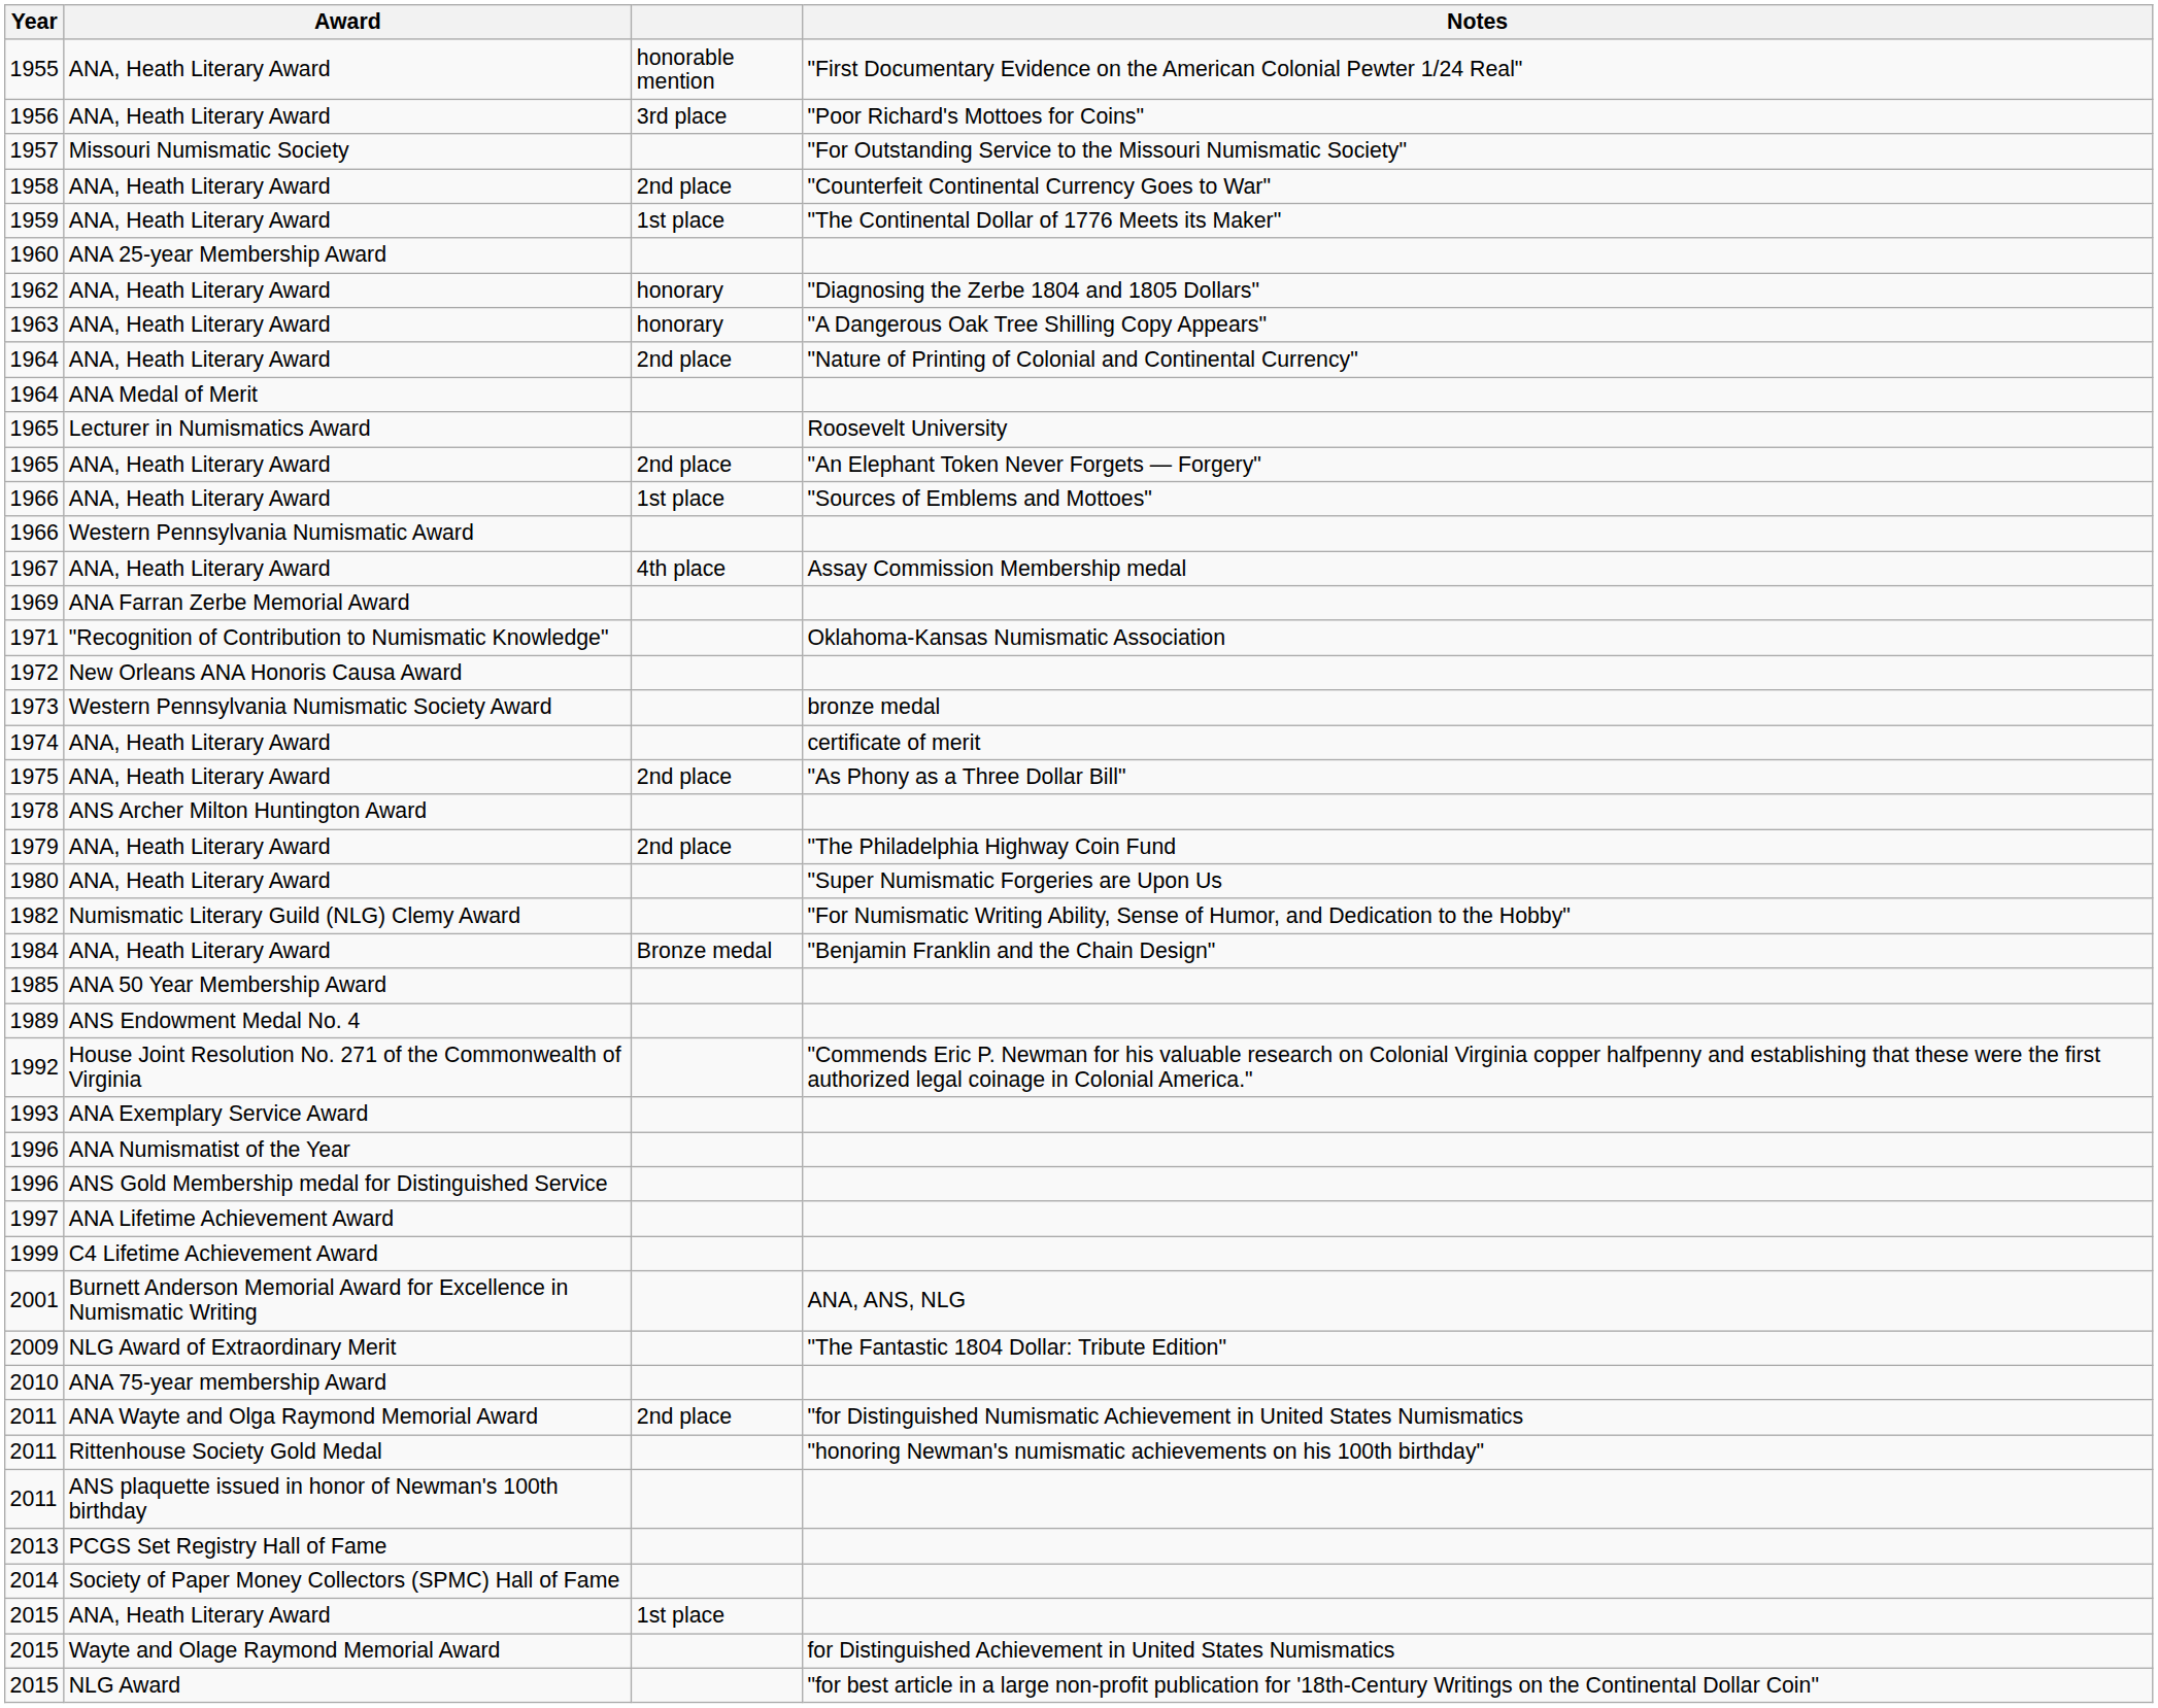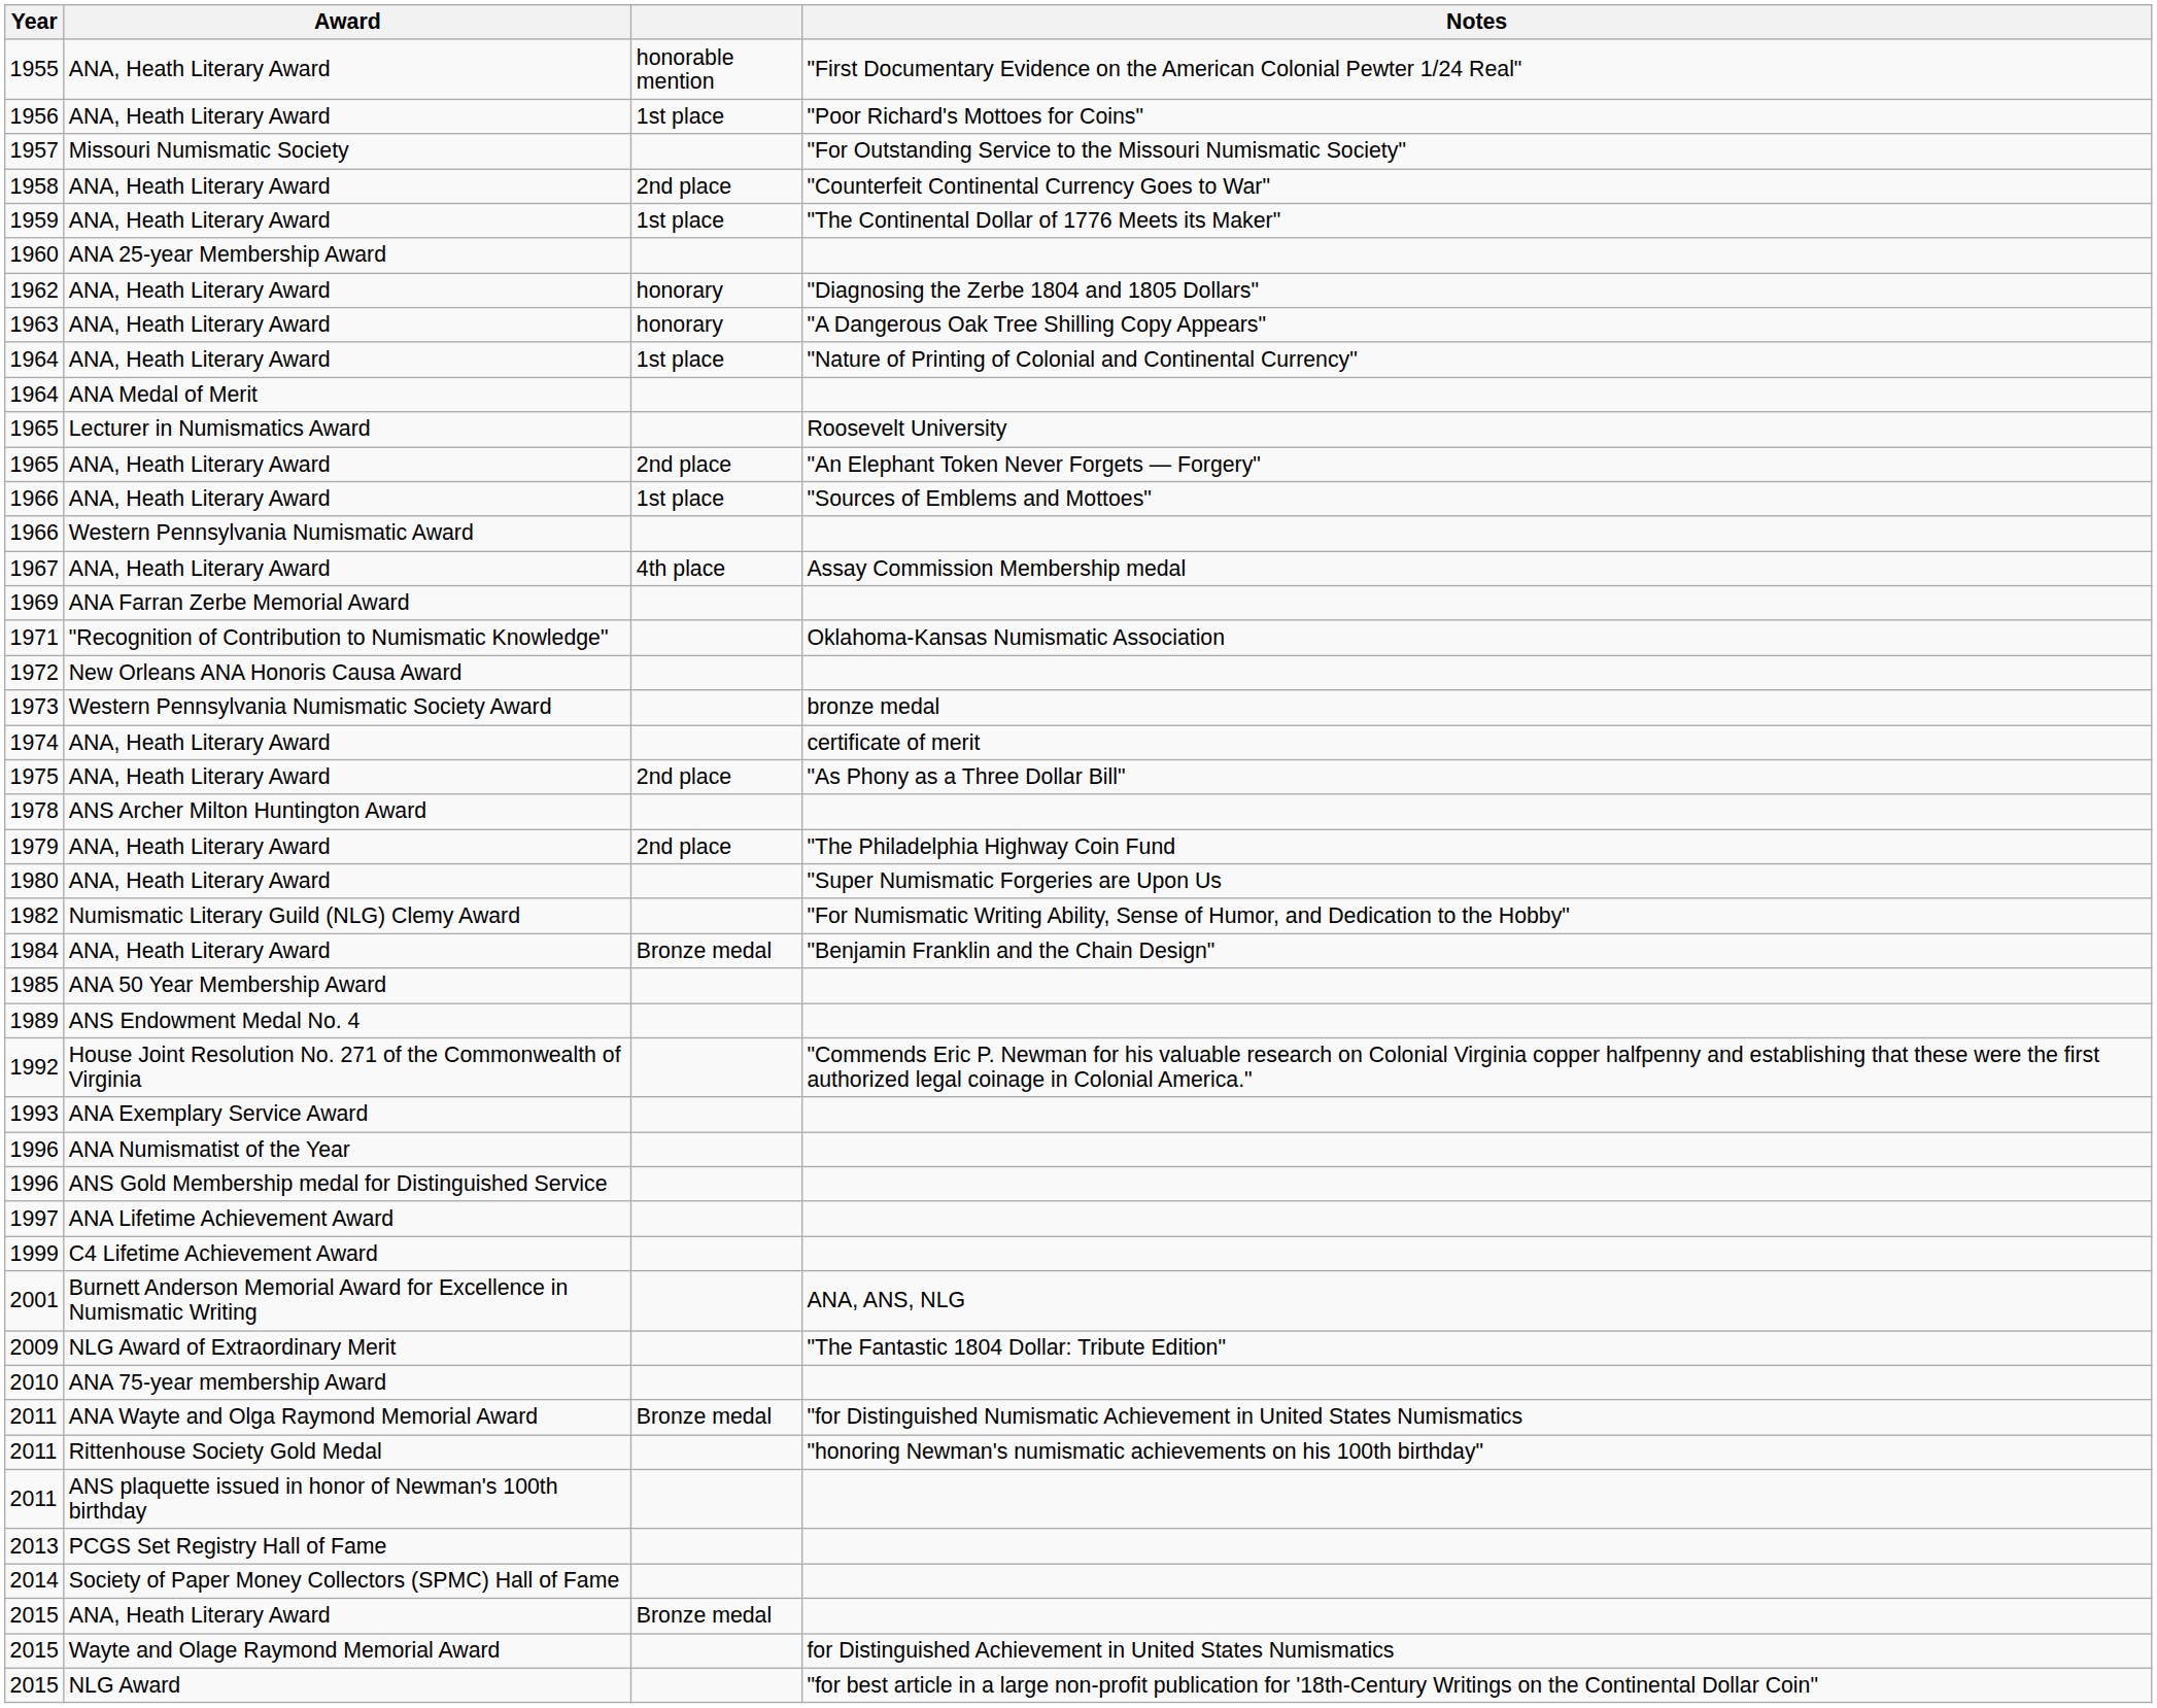 <table class="wikitable">
 <tr>
 <th>Year</th>
 <th>Award</th>
 <th></th>
 <th>Notes</th>
 </tr>
 <tr>
 <td>1955</td>
 <td>ANA, Heath Literary Award</td>
 <td>honorable mention</td>
 <td>"First Documentary Evidence on the American Colonial Pewter 1/24 Real"</td>
 </tr>
 <tr>
 <td>1956</td>
 <td>ANA, Heath Literary Award</td>
-<td>3rd place</td>
+<td>1st place</td>
 <td>"Poor Richard's Mottoes for Coins"</td>
 </tr>
 <tr>
 <td>1957</td>
 <td>Missouri Numismatic Society</td>
 <td></td>
 <td>"For Outstanding Service to the Missouri Numismatic Society"</td>
 </tr>
 <tr>
 <td>1958</td>
 <td>ANA, Heath Literary Award</td>
 <td>2nd place</td>
 <td>"Counterfeit Continental Currency Goes to War"</td>
 </tr>
 <tr>
 <td>1959</td>
 <td>ANA, Heath Literary Award</td>
 <td>1st place</td>
 <td>"The Continental Dollar of 1776 Meets its Maker"</td>
 </tr>
 <tr>
 <td>1960</td>
 <td>ANA 25-year Membership Award</td>
 <td></td>
 <td></td>
 </tr>
 <tr>
 <td>1962</td>
 <td>ANA, Heath Literary Award</td>
 <td>honorary</td>
 <td>"Diagnosing the Zerbe 1804 and 1805 Dollars"</td>
 </tr>
 <tr>
 <td>1963</td>
 <td>ANA, Heath Literary Award</td>
 <td>honorary</td>
 <td>"A Dangerous Oak Tree Shilling Copy Appears"</td>
 </tr>
 <tr>
 <td>1964</td>
 <td>ANA, Heath Literary Award</td>
-<td>2nd place</td>
+<td>1st place</td>
 <td>"Nature of Printing of Colonial and Continental Currency"</td>
 </tr>
 <tr>
 <td>1964</td>
 <td>ANA Medal of Merit</td>
 <td></td>
 <td></td>
 </tr>
 <tr>
 <td>1965</td>
 <td>Lecturer in Numismatics Award</td>
 <td></td>
 <td>Roosevelt University</td>
 </tr>
 <tr>
 <td>1965</td>
 <td>ANA, Heath Literary Award</td>
 <td>2nd place</td>
 <td>"An Elephant Token Never Forgets — Forgery"</td>
 </tr>
 <tr>
 <td>1966</td>
 <td>ANA, Heath Literary Award</td>
 <td>1st place</td>
 <td>"Sources of Emblems and Mottoes"</td>
 </tr>
 <tr>
 <td>1966</td>
 <td>Western Pennsylvania Numismatic Award</td>
 <td></td>
 <td></td>
 </tr>
 <tr>
 <td>1967</td>
 <td>ANA, Heath Literary Award</td>
 <td>4th place</td>
 <td>Assay Commission Membership medal</td>
 </tr>
 <tr>
 <td>1969</td>
 <td>ANA Farran Zerbe Memorial Award</td>
 <td></td>
 <td></td>
 </tr>
 <tr>
 <td>1971</td>
 <td>"Recognition of Contribution to Numismatic Knowledge"</td>
 <td></td>
 <td>Oklahoma-Kansas Numismatic Association</td>
 </tr>
 <tr>
 <td>1972</td>
 <td>New Orleans ANA Honoris Causa Award</td>
 <td></td>
 <td></td>
 </tr>
 <tr>
 <td>1973</td>
 <td>Western Pennsylvania Numismatic Society Award</td>
 <td></td>
 <td>bronze medal</td>
 </tr>
 <tr>
 <td>1974</td>
 <td>ANA, Heath Literary Award</td>
 <td></td>
 <td>certificate of merit</td>
 </tr>
 <tr>
 <td>1975</td>
 <td>ANA, Heath Literary Award</td>
 <td>2nd place</td>
 <td>"As Phony as a Three Dollar Bill"</td>
 </tr>
 <tr>
 <td>1978</td>
 <td>ANS Archer Milton Huntington Award</td>
 <td></td>
 <td></td>
 </tr>
 <tr>
 <td>1979</td>
 <td>ANA, Heath Literary Award</td>
 <td>2nd place</td>
 <td>"The Philadelphia Highway Coin Fund</td>
 </tr>
 <tr>
 <td>1980</td>
 <td>ANA, Heath Literary Award</td>
 <td></td>
 <td>"Super Numismatic Forgeries are Upon Us</td>
 </tr>
 <tr>
 <td>1982</td>
 <td>Numismatic Literary Guild (NLG) Clemy Award</td>
 <td></td>
 <td>"For Numismatic Writing Ability, Sense of Humor, and Dedication to the Hobby"</td>
 </tr>
 <tr>
 <td>1984</td>
 <td>ANA, Heath Literary Award</td>
 <td>Bronze medal</td>
 <td>"Benjamin Franklin and the Chain Design"</td>
 </tr>
 <tr>
 <td>1985</td>
 <td>ANA 50 Year Membership Award</td>
 <td></td>
 <td></td>
 </tr>
 <tr>
 <td>1989</td>
 <td>ANS Endowment Medal No. 4</td>
 <td></td>
 <td></td>
 </tr>
 <tr>
 <td>1992</td>
 <td>House Joint Resolution No. 271 of the Commonwealth of Virginia</td>
 <td></td>
 <td>"Commends Eric P. Newman for his valuable research on Colonial Virginia copper halfpenny and establishing that these were the first authorized legal coinage in Colonial America."</td>
 </tr>
 <tr>
 <td>1993</td>
 <td>ANA Exemplary Service Award</td>
 <td></td>
 <td></td>
 </tr>
 <tr>
 <td>1996</td>
 <td>ANA Numismatist of the Year</td>
 <td></td>
 <td></td>
 </tr>
 <tr>
 <td>1996</td>
 <td>ANS Gold Membership medal for Distinguished Service</td>
 <td></td>
 <td></td>
 </tr>
 <tr>
 <td>1997</td>
 <td>ANA Lifetime Achievement Award</td>
 <td></td>
 <td></td>
 </tr>
 <tr>
 <td>1999</td>
 <td>C4 Lifetime Achievement Award</td>
 <td></td>
 <td></td>
 </tr>
 <tr>
 <td>2001</td>
 <td>Burnett Anderson Memorial Award for Excellence in Numismatic Writing</td>
 <td></td>
 <td>ANA, ANS, NLG</td>
 </tr>
 <tr>
 <td>2009</td>
 <td>NLG Award of Extraordinary Merit</td>
 <td></td>
 <td>"The Fantastic 1804 Dollar: Tribute Edition"</td>
 </tr>
 <tr>
 <td>2010</td>
 <td>ANA 75-year membership Award</td>
 <td></td>
 <td></td>
 </tr>
 <tr>
 <td>2011</td>
 <td>ANA Wayte and Olga Raymond Memorial Award</td>
-<td>2nd place</td>
+<td>Bronze medal</td>
 <td>"for Distinguished Numismatic Achievement in United States Numismatics</td>
 </tr>
 <tr>
 <td>2011</td>
 <td>Rittenhouse Society Gold Medal</td>
 <td></td>
 <td>"honoring Newman's numismatic achievements on his 100th birthday"</td>
 </tr>
 <tr>
 <td>2011</td>
 <td>ANS plaquette issued in honor of Newman's 100th birthday</td>
 <td></td>
 <td></td>
 </tr>
 <tr>
 <td>2013</td>
 <td>PCGS Set Registry Hall of Fame</td>
 <td></td>
 <td></td>
 </tr>
 <tr>
 <td>2014</td>
 <td>Society of Paper Money Collectors (SPMC) Hall of Fame</td>
 <td></td>
 <td></td>
 </tr>
 <tr>
 <td>2015</td>
 <td>ANA, Heath Literary Award</td>
-<td>1st place</td>
+<td>Bronze medal</td>
 <td></td>
 </tr>
 <tr>
 <td>2015</td>
 <td>Wayte and Olage Raymond Memorial Award</td>
 <td></td>
 <td>for Distinguished Achievement in United States Numismatics</td>
 </tr>
 <tr>
 <td>2015</td>
 <td>NLG Award</td>
 <td></td>
 <td>"for best article in a large non-profit publication for '18th-Century Writings on the Continental Dollar Coin"</td>
 </tr>
 </table>
